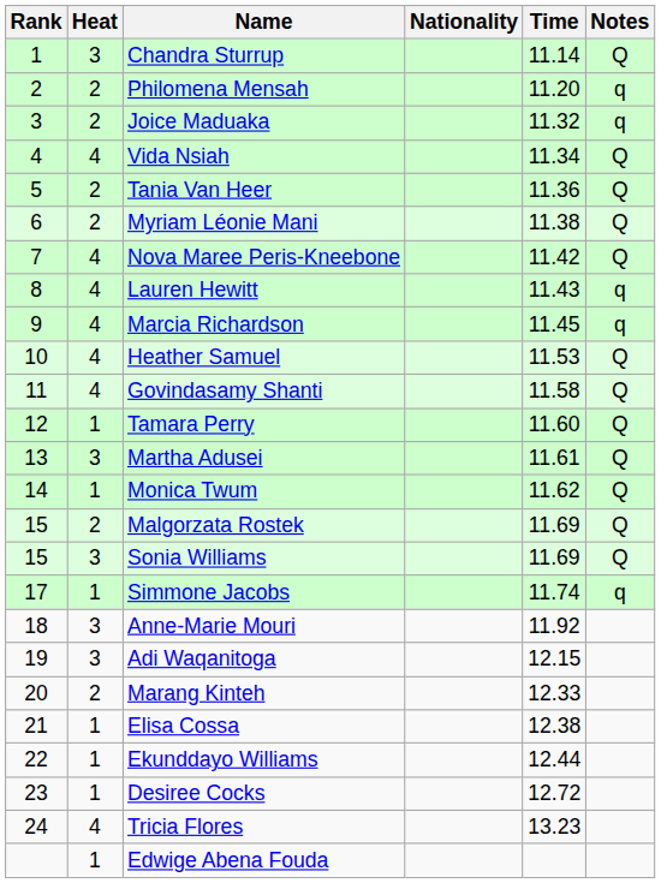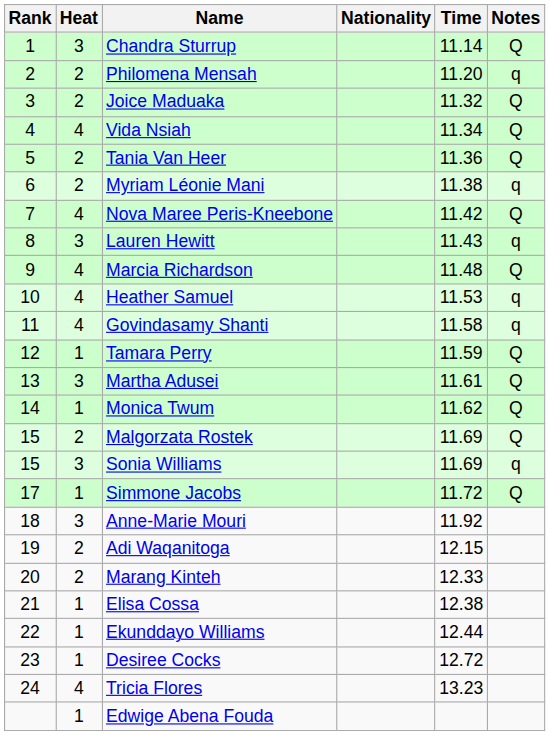 <table class="wikitable sortable" style="text-align:center">
 <tr>
 <th>Rank</th>
 <th>Heat</th>
 <th>Name</th>
 <th>Nationality</th>
 <th>Time</th>
 <th>Notes</th>
 </tr>
 <tr bgcolor=ccffcc>
 <td>1</td>
 <td>3</td>
 <td align=left><a href='#'>Chandra Sturrup</a></td>
 <td align=left></td>
 <td>11.14</td>
 <td>Q</td>
 </tr>
 <tr bgcolor=ccffcc>
 <td>2</td>
 <td>2</td>
 <td align=left><a href='#'>Philomena Mensah</a></td>
 <td align=left></td>
 <td>11.20</td>
 <td>q</td>
 </tr>
 <tr bgcolor=ccffcc>
 <td>3</td>
 <td>2</td>
 <td align=left><a href='#'>Joice Maduaka</a></td>
 <td align=left></td>
 <td>11.32</td>
-<td>q</td>
+<td>Q</td>
 </tr>
 <tr bgcolor=ccffcc>
 <td>4</td>
 <td>4</td>
 <td align=left><a href='#'>Vida Nsiah</a></td>
 <td align=left></td>
 <td>11.34</td>
 <td>Q</td>
 </tr>
 <tr bgcolor=ccffcc>
 <td>5</td>
 <td>2</td>
 <td align=left><a href='#'>Tania Van Heer</a></td>
 <td align=left></td>
 <td>11.36</td>
 <td>Q</td>
 </tr>
 <tr bgcolor=ddffdd>
 <td>6</td>
 <td>2</td>
 <td align=left><a href='#'>Myriam Léonie Mani</a></td>
 <td align=left></td>
 <td>11.38</td>
-<td>Q</td>
+<td>q</td>
 </tr>
 <tr bgcolor=ccffcc>
 <td>7</td>
 <td>4</td>
 <td align=left><a href='#'>Nova Maree Peris-Kneebone</a></td>
 <td align=left></td>
 <td>11.42</td>
 <td>Q</td>
 </tr>
 <tr bgcolor=ccffcc>
 <td>8</td>
-<td>4</td>
+<td>3</td>
 <td align=left><a href='#'>Lauren Hewitt</a></td>
 <td align=left></td>
 <td>11.43</td>
 <td>q</td>
 </tr>
 <tr bgcolor=ccffcc>
 <td>9</td>
 <td>4</td>
 <td align=left><a href='#'>Marcia Richardson</a></td>
 <td align=left></td>
-<td>11.45</td>
-<td>q</td>
+<td>11.48</td>
+<td>Q</td>
 </tr>
 <tr bgcolor=ddffdd>
 <td>10</td>
 <td>4</td>
 <td align=left><a href='#'>Heather Samuel</a></td>
 <td align=left></td>
 <td>11.53</td>
-<td>Q</td>
+<td>q</td>
 </tr>
 <tr bgcolor=ddffdd>
 <td>11</td>
 <td>4</td>
 <td align=left><a href='#'>Govindasamy Shanti</a></td>
 <td align=left></td>
 <td>11.58</td>
-<td>Q</td>
+<td>q</td>
 </tr>
 <tr bgcolor=ccffcc>
 <td>12</td>
 <td>1</td>
 <td align=left><a href='#'>Tamara Perry</a></td>
 <td align=left></td>
-<td>11.60</td>
+<td>11.59</td>
 <td>Q</td>
 </tr>
 <tr bgcolor=ccffcc>
 <td>13</td>
 <td>3</td>
 <td align=left><a href='#'>Martha Adusei</a></td>
 <td align=left></td>
 <td>11.61</td>
 <td>Q</td>
 </tr>
 <tr bgcolor=ccffcc>
 <td>14</td>
 <td>1</td>
 <td align=left><a href='#'>Monica Twum</a></td>
 <td align=left></td>
 <td>11.62</td>
 <td>Q</td>
 </tr>
 <tr bgcolor=ddffdd>
 <td>15</td>
 <td>2</td>
 <td align=left><a href='#'>Malgorzata Rostek</a></td>
 <td align=left></td>
 <td>11.69</td>
 <td>Q</td>
 </tr>
 <tr bgcolor=ddffdd>
 <td>15</td>
 <td>3</td>
 <td align=left><a href='#'>Sonia Williams</a></td>
 <td align=left></td>
 <td>11.69</td>
-<td>Q</td>
+<td>q</td>
 </tr>
 <tr bgcolor=ccffcc>
 <td>17</td>
 <td>1</td>
 <td align=left><a href='#'>Simmone Jacobs</a></td>
 <td align=left></td>
-<td>11.74</td>
-<td>q</td>
+<td>11.72</td>
+<td>Q</td>
 </tr>
 <tr>
 <td>18</td>
 <td>3</td>
 <td align=left><a href='#'>Anne-Marie Mouri</a></td>
 <td align=left></td>
 <td>11.92</td>
 <td></td>
 </tr>
 <tr>
 <td>19</td>
-<td>3</td>
+<td>2</td>
 <td align=left><a href='#'>Adi Waqanitoga</a></td>
 <td align=left></td>
 <td>12.15</td>
 <td></td>
 </tr>
 <tr>
 <td>20</td>
 <td>2</td>
 <td align=left><a href='#'>Marang Kinteh</a></td>
 <td align=left></td>
 <td>12.33</td>
 <td></td>
 </tr>
 <tr>
 <td>21</td>
 <td>1</td>
 <td align=left><a href='#'>Elisa Cossa</a></td>
 <td align=left></td>
 <td>12.38</td>
 <td></td>
 </tr>
 <tr>
 <td>22</td>
 <td>1</td>
 <td align=left><a href='#'>Ekunddayo Williams</a></td>
 <td align=left></td>
 <td>12.44</td>
 <td></td>
 </tr>
 <tr>
 <td>23</td>
 <td>1</td>
 <td align=left><a href='#'>Desiree Cocks</a></td>
 <td align=left></td>
 <td>12.72</td>
 <td></td>
 </tr>
 <tr>
 <td>24</td>
 <td>4</td>
 <td align=left><a href='#'>Tricia Flores</a></td>
 <td align=left></td>
 <td>13.23</td>
 <td></td>
 </tr>
 <tr>
 <td></td>
 <td>1</td>
 <td align=left><a href='#'>Edwige Abena Fouda</a></td>
 <td align=left></td>
 <td></td>
 <td></td>
 </tr>
 </table>
